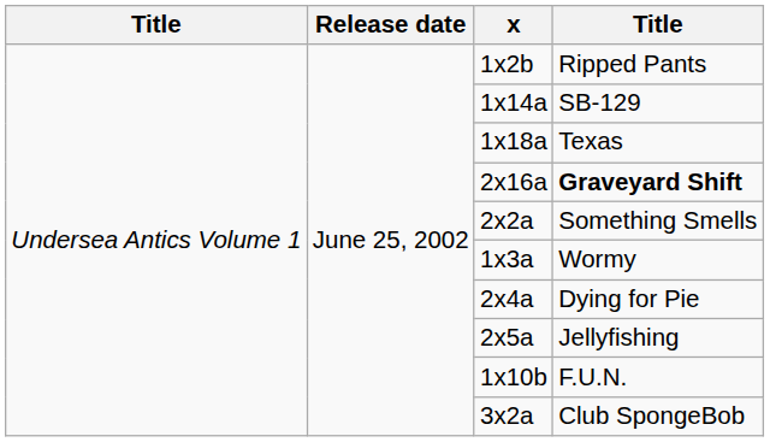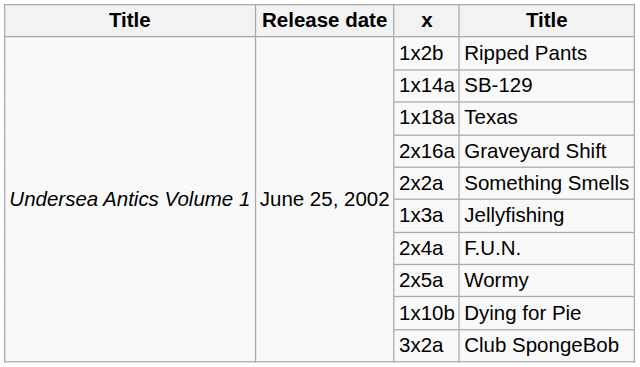 <table class="wikitable">
 <tr>
 <th>Title</th>
 <th>Release date</th>
 <th>x</th>
 <th>Title</th>
 </tr>
 <tr>
 <td rowspan="10"><em>Undersea Antics Volume 1</em></td>
 <td rowspan="10">June 25, 2002</td>
 <td>1x2b</td>
 <td>Ripped Pants</td>
 </tr>
 <tr>
 <td>1x14a</td>
 <td>SB-129</td>
 </tr>
 <tr>
 <td>1x18a</td>
 <td>Texas</td>
 </tr>
 <tr>
 <td>2x16a</td>
-<td><strong>Graveyard Shift</strong></td>
+<td>Graveyard Shift</td>
 </tr>
 <tr>
 <td>2x2a</td>
 <td>Something Smells</td>
 </tr>
 <tr>
 <td>1x3a</td>
+<td>Jellyfishing</td>
+</tr>
+<tr>
+<td>2x4a</td>
+<td>F.U.N.</td>
+</tr>
+<tr>
+<td>2x5a</td>
 <td>Wormy</td>
 </tr>
 <tr>
-<td>2x4a</td>
+<td>1x10b</td>
 <td>Dying for Pie</td>
-</tr>
-<tr>
-<td>2x5a</td>
-<td>Jellyfishing</td>
-</tr>
-<tr>
-<td>1x10b</td>
-<td>F.U.N.</td>
 </tr>
 <tr>
 <td>3x2a</td>
 <td>Club SpongeBob</td>
 </tr>
 </table>
